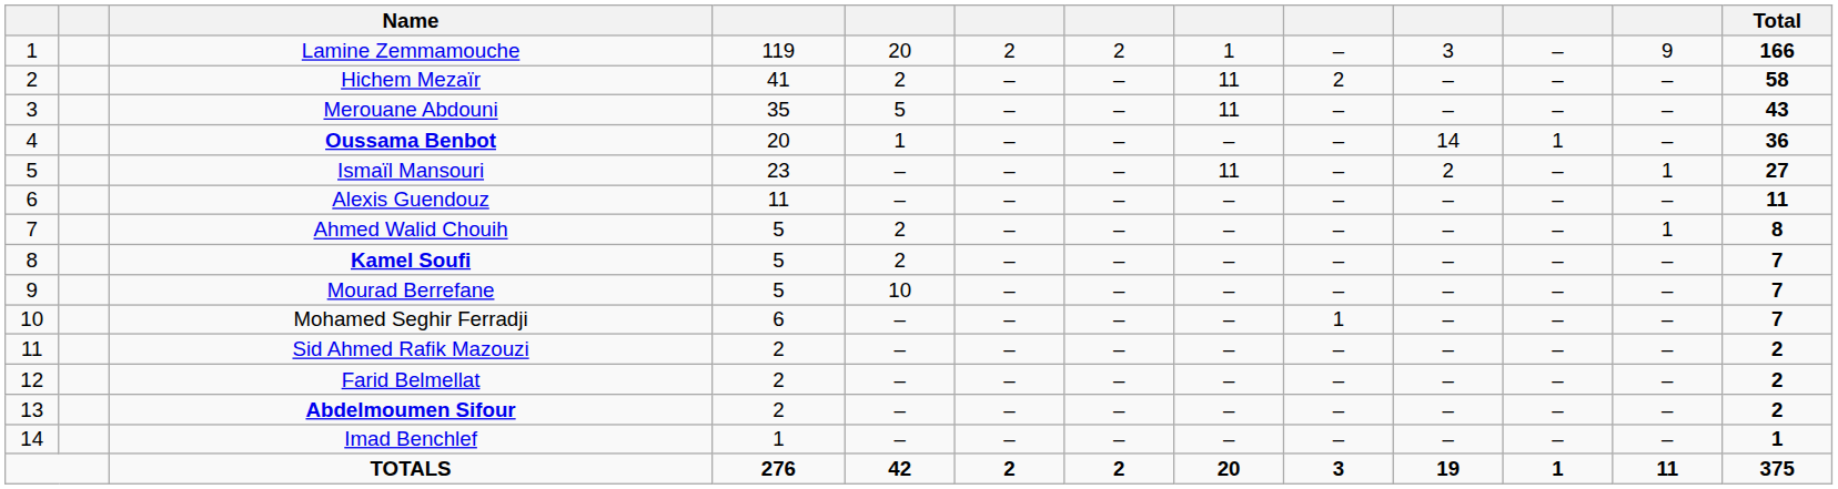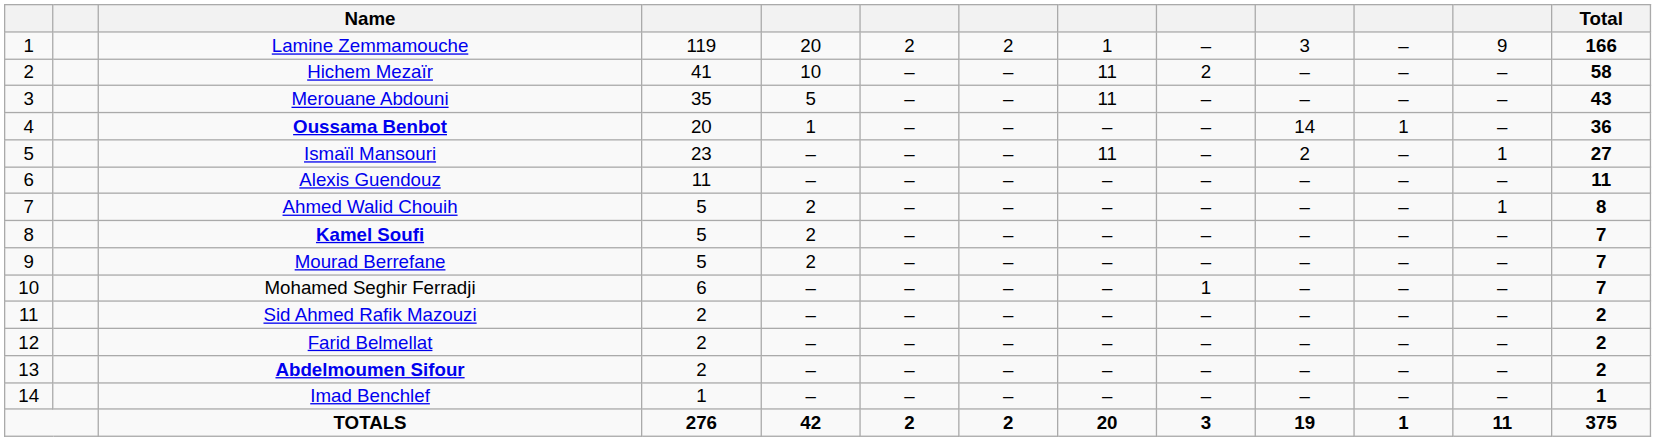 <table class="wikitable sortable alternance"  style="font-size:90%; text-align:center; line-height:14px; width:80%;">
 <tr>
 <th width=15></th>
 <th width=15></th>
 <th width=250>Name</th>
 <th width=50></th>
 <th width=40></th>
 <th width=40></th>
 <th width=40></th>
 <th width=40></th>
 <th width=40></th>
 <th width=40></th>
 <th width=40></th>
 <th width=40></th>
 <th width=40><strong>Total</strong></th>
 </tr>
 <tr>
 <td>1</td>
 <td></td>
 <td><a href='#'>Lamine Zemmamouche</a></td>
 <td>119</td>
 <td>20</td>
 <td>2</td>
 <td>2</td>
 <td>1</td>
 <td>–</td>
 <td>3</td>
 <td>–</td>
 <td>9</td>
 <td><strong>166</strong></td>
 </tr>
 <tr>
 <td>2</td>
 <td></td>
 <td><a href='#'>Hichem Mezaïr</a></td>
 <td>41</td>
-<td>2</td>
+<td>10</td>
 <td>–</td>
 <td>–</td>
 <td>11</td>
 <td>2</td>
 <td>–</td>
 <td>–</td>
 <td>–</td>
 <td><strong>58</strong></td>
 </tr>
 <tr>
 <td>3</td>
 <td></td>
 <td><a href='#'>Merouane Abdouni</a></td>
 <td>35</td>
 <td>5</td>
 <td>–</td>
 <td>–</td>
 <td>11</td>
 <td>–</td>
 <td>–</td>
 <td>–</td>
 <td>–</td>
 <td><strong>43</strong></td>
 </tr>
 <tr>
 <td>4</td>
 <td></td>
 <td><strong><a href='#'>Oussama Benbot</a></strong></td>
 <td>20</td>
 <td>1</td>
 <td>–</td>
 <td>–</td>
 <td>–</td>
 <td>–</td>
 <td>14</td>
 <td>1</td>
 <td>–</td>
 <td><strong>36</strong></td>
 </tr>
 <tr>
 <td>5</td>
 <td></td>
 <td><a href='#'>Ismaïl Mansouri</a></td>
 <td>23</td>
 <td>–</td>
 <td>–</td>
 <td>–</td>
 <td>11</td>
 <td>–</td>
 <td>2</td>
 <td>–</td>
 <td>1</td>
 <td><strong>27</strong></td>
 </tr>
 <tr>
 <td>6</td>
 <td></td>
 <td><a href='#'>Alexis Guendouz</a></td>
 <td>11</td>
 <td>–</td>
 <td>–</td>
 <td>–</td>
 <td>–</td>
 <td>–</td>
 <td>–</td>
 <td>–</td>
 <td>–</td>
 <td><strong>11</strong></td>
 </tr>
 <tr>
 <td>7</td>
 <td></td>
 <td><a href='#'>Ahmed Walid Chouih</a></td>
 <td>5</td>
 <td>2</td>
 <td>–</td>
 <td>–</td>
 <td>–</td>
 <td>–</td>
 <td>–</td>
 <td>–</td>
 <td>1</td>
 <td><strong>8</strong></td>
 </tr>
 <tr>
 <td>8</td>
 <td></td>
 <td><strong><a href='#'>Kamel Soufi</a></strong></td>
 <td>5</td>
 <td>2</td>
 <td>–</td>
 <td>–</td>
 <td>–</td>
 <td>–</td>
 <td>–</td>
 <td>–</td>
 <td>–</td>
 <td><strong>7</strong></td>
 </tr>
 <tr>
 <td>9</td>
 <td></td>
 <td><a href='#'>Mourad Berrefane</a></td>
 <td>5</td>
-<td>10</td>
+<td>2</td>
 <td>–</td>
 <td>–</td>
 <td>–</td>
 <td>–</td>
 <td>–</td>
 <td>–</td>
 <td>–</td>
 <td><strong>7</strong></td>
 </tr>
 <tr>
 <td>10</td>
 <td></td>
 <td>Mohamed Seghir Ferradji</td>
 <td>6</td>
 <td>–</td>
 <td>–</td>
 <td>–</td>
 <td>–</td>
 <td>1</td>
 <td>–</td>
 <td>–</td>
 <td>–</td>
 <td><strong>7</strong></td>
 </tr>
 <tr>
 <td>11</td>
 <td></td>
 <td><a href='#'>Sid Ahmed Rafik Mazouzi</a></td>
 <td>2</td>
 <td>–</td>
 <td>–</td>
 <td>–</td>
 <td>–</td>
 <td>–</td>
 <td>–</td>
 <td>–</td>
 <td>–</td>
 <td><strong>2</strong></td>
 </tr>
 <tr>
 <td>12</td>
 <td></td>
 <td><a href='#'>Farid Belmellat</a></td>
 <td>2</td>
 <td>–</td>
 <td>–</td>
 <td>–</td>
 <td>–</td>
 <td>–</td>
 <td>–</td>
 <td>–</td>
 <td>–</td>
 <td><strong>2</strong></td>
 </tr>
 <tr>
 <td>13</td>
 <td></td>
 <td><strong><a href='#'>Abdelmoumen Sifour</a></strong></td>
 <td>2</td>
 <td>–</td>
 <td>–</td>
 <td>–</td>
 <td>–</td>
 <td>–</td>
 <td>–</td>
 <td>–</td>
 <td>–</td>
 <td><strong>2</strong></td>
 </tr>
 <tr>
 <td>14</td>
 <td></td>
 <td><a href='#'>Imad Benchlef</a></td>
 <td>1</td>
 <td>–</td>
 <td>–</td>
 <td>–</td>
 <td>–</td>
 <td>–</td>
 <td>–</td>
 <td>–</td>
 <td>–</td>
 <td><strong>1</strong></td>
 </tr>
 <tr>
 <td colspan="2"></td>
 <td><strong>TOTALS</strong></td>
 <td><strong>276</strong></td>
 <td><strong>42</strong></td>
 <td><strong>2</strong></td>
 <td><strong>2</strong></td>
 <td><strong>20</strong></td>
 <td><strong>3</strong></td>
 <td><strong>19</strong></td>
 <td><strong>1</strong></td>
 <td><strong>11</strong></td>
 <td><strong>375</strong></td>
 </tr>
 </table>
